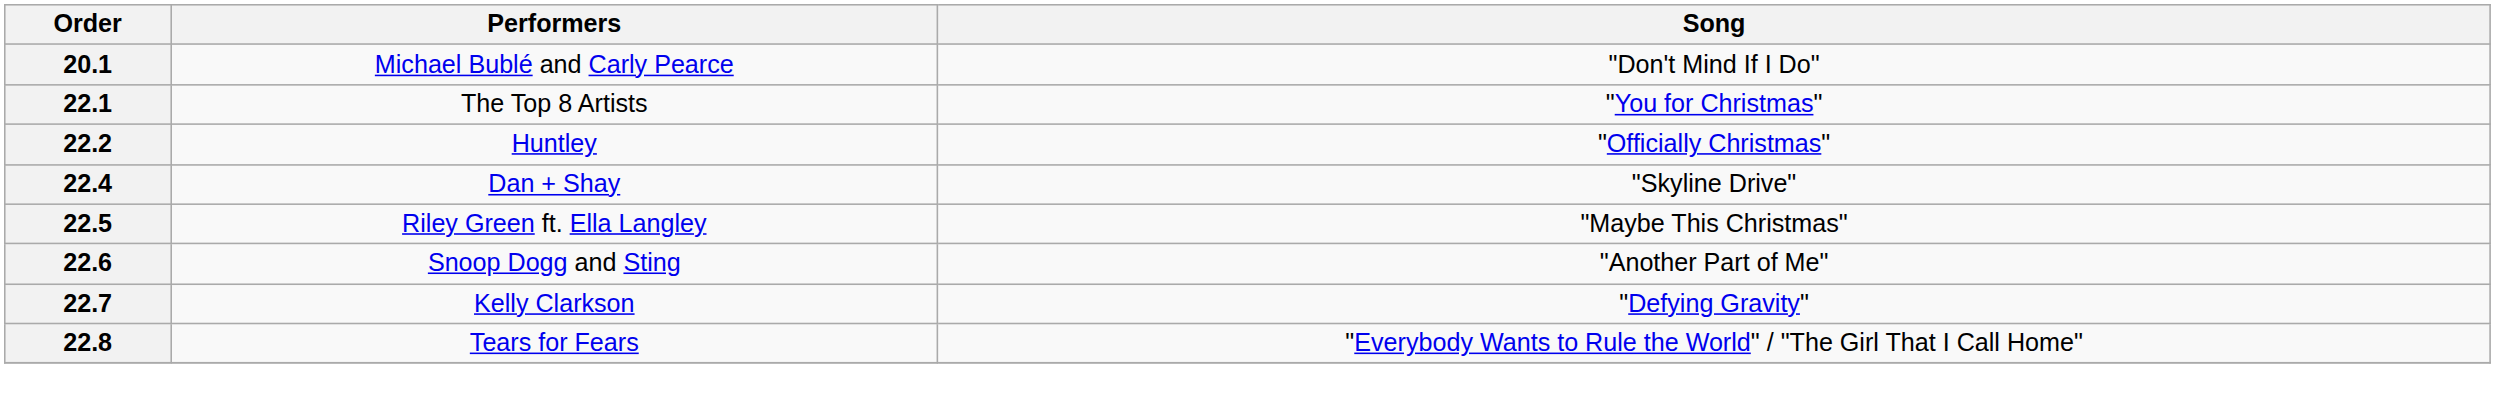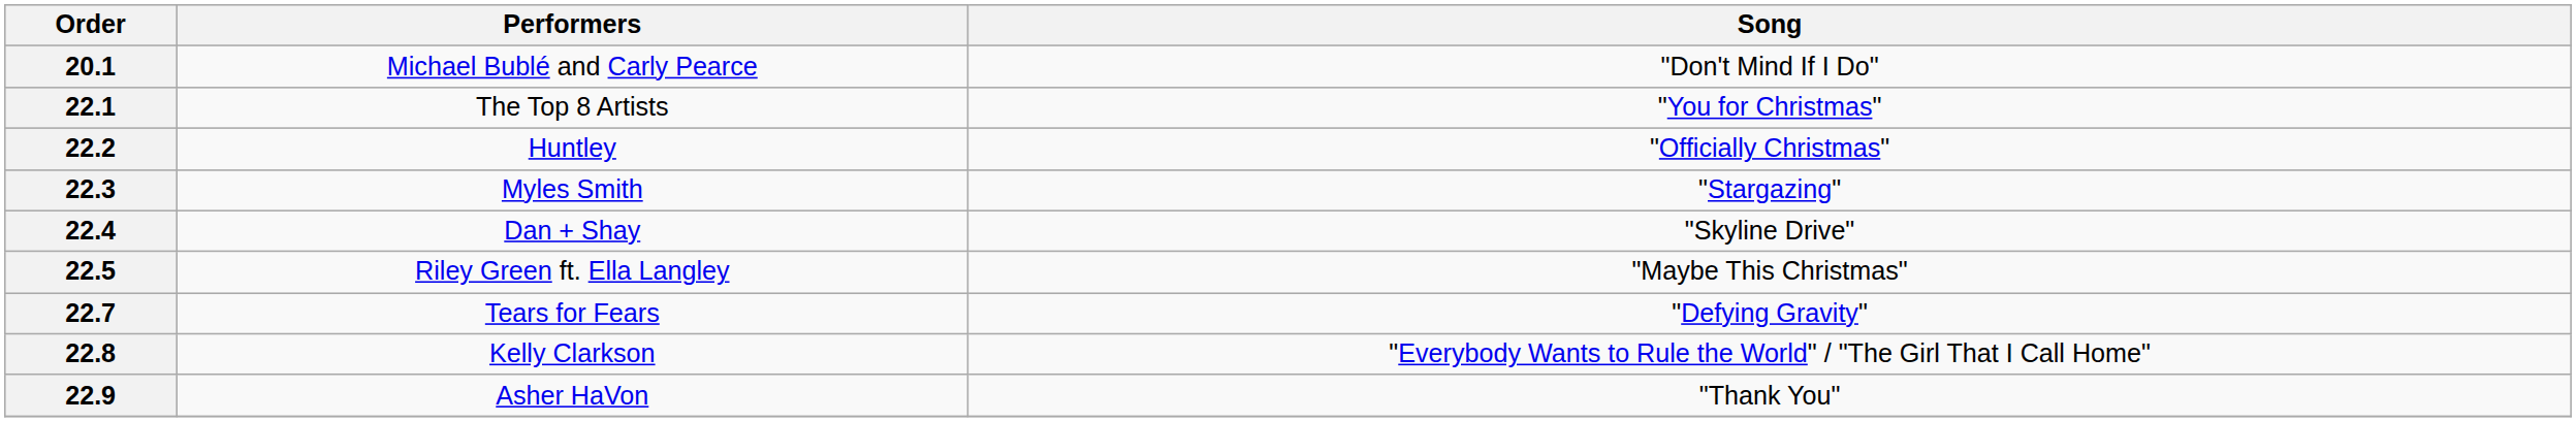 <table class="wikitable" style="text-align:center; width:100%">
 <tr>
 <th>Order</th>
 <th>Performers</th>
 <th>Song</th>
 </tr>
 <tr>
 <th>20.1</th>
 <td><a href='#'>Michael Bublé</a> and <a href='#'>Carly Pearce</a></td>
 <td>"Don't Mind If I Do"</td>
 </tr>
 <tr>
 <th>22.1</th>
 <td>The Top 8 Artists</td>
 <td>"<a href='#'>You for Christmas</a>"</td>
 </tr>
 <tr>
 <th>22.2</th>
 <td><a href='#'>Huntley</a></td>
 <td>"<a href='#'>Officially Christmas</a>"</td>
 </tr>
 <tr>
+<th>22.3</th>
+<td><a href='#'>Myles Smith</a></td>
+<td>"<a href='#'>Stargazing</a>"</td>
+</tr>
+<tr>
 <th>22.4</th>
 <td><a href='#'>Dan + Shay</a></td>
 <td>"Skyline Drive"</td>
 </tr>
 <tr>
 <th>22.5</th>
 <td><a href='#'>Riley Green</a> ft. <a href='#'>Ella Langley</a></td>
 <td>"Maybe This Christmas"</td>
 </tr>
 <tr>
-<th>22.6</th>
-<td><a href='#'>Snoop Dogg</a> and <a href='#'>Sting</a></td>
-<td>"Another Part of Me"</td>
-</tr>
-<tr>
 <th>22.7</th>
-<td><a href='#'>Kelly Clarkson</a></td>
+<td><a href='#'>Tears for Fears</a></td>
 <td>"<a href='#'>Defying Gravity</a>"</td>
 </tr>
 <tr>
 <th>22.8</th>
-<td><a href='#'>Tears for Fears</a></td>
+<td><a href='#'>Kelly Clarkson</a></td>
 <td>"<a href='#'>Everybody Wants to Rule the World</a>" / "The Girl That I Call Home"</td>
+</tr>
+<tr>
+<th>22.9</th>
+<td><a href='#'>Asher HaVon</a></td>
+<td>"Thank You"</td>
 </tr>
 <tr>
 </tr>
 </table>
